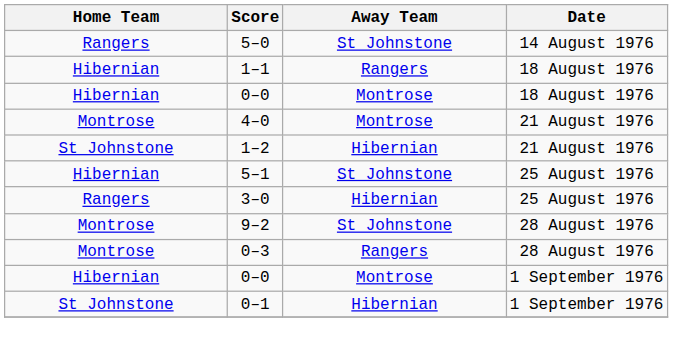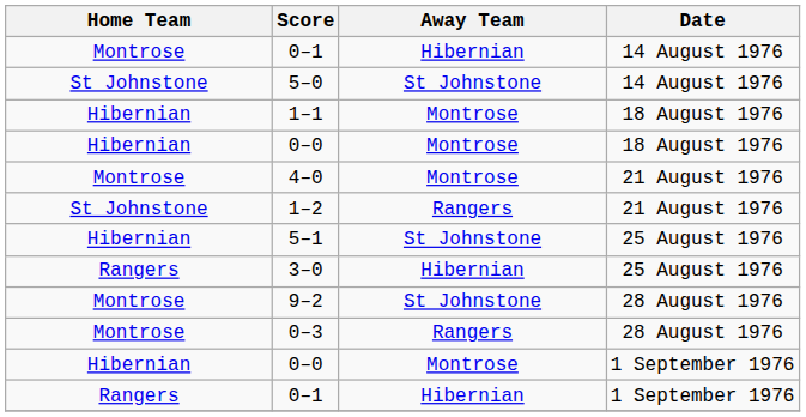 <table class="wikitable" style="text-align:center;">
 <tr>
 <th width=175>Home Team</th>
 <th width=20>Score</th>
 <th width=175>Away Team</th>
 <th width= 125>Date</th>
 </tr>
 <tr>
-<td><a href='#'>Rangers</a></td>
+<td><a href='#'>Montrose</a></td>
+<td>0–1</td>
+<td><a href='#'>Hibernian</a></td>
+<td>14 August 1976</td>
+</tr>
+<tr>
+<td><a href='#'>St Johnstone</a></td>
 <td>5–0</td>
 <td><a href='#'>St Johnstone</a></td>
 <td>14 August 1976</td>
 </tr>
 <tr>
 <td><a href='#'>Hibernian</a></td>
 <td>1–1</td>
-<td><a href='#'>Rangers</a></td>
+<td><a href='#'>Montrose</a></td>
 <td>18 August 1976</td>
 </tr>
 <tr>
 <td><a href='#'>Hibernian</a></td>
 <td>0–0</td>
 <td><a href='#'>Montrose</a></td>
 <td>18 August 1976</td>
 </tr>
 <tr>
 <td><a href='#'>Montrose</a></td>
 <td>4–0</td>
 <td><a href='#'>Montrose</a></td>
 <td>21 August 1976</td>
 </tr>
 <tr>
 <td><a href='#'>St Johnstone</a></td>
 <td>1–2</td>
-<td><a href='#'>Hibernian</a></td>
+<td><a href='#'>Rangers</a></td>
 <td>21 August 1976</td>
 </tr>
 <tr>
 <td><a href='#'>Hibernian</a></td>
 <td>5–1</td>
 <td><a href='#'>St Johnstone</a></td>
 <td>25 August 1976</td>
 </tr>
 <tr>
 <td><a href='#'>Rangers</a></td>
 <td>3–0</td>
 <td><a href='#'>Hibernian</a></td>
 <td>25 August 1976</td>
 </tr>
 <tr>
 <td><a href='#'>Montrose</a></td>
 <td>9–2</td>
 <td><a href='#'>St Johnstone</a></td>
 <td>28 August 1976</td>
 </tr>
 <tr>
 <td><a href='#'>Montrose</a></td>
 <td>0–3</td>
 <td><a href='#'>Rangers</a></td>
 <td>28 August 1976</td>
 </tr>
 <tr>
 <td><a href='#'>Hibernian</a></td>
 <td>0–0</td>
 <td><a href='#'>Montrose</a></td>
 <td>1 September 1976</td>
 </tr>
 <tr>
-<td><a href='#'>St Johnstone</a></td>
+<td><a href='#'>Rangers</a></td>
 <td>0–1</td>
 <td><a href='#'>Hibernian</a></td>
 <td>1 September 1976</td>
 </tr>
 <tr>
 </tr>
 </table>
